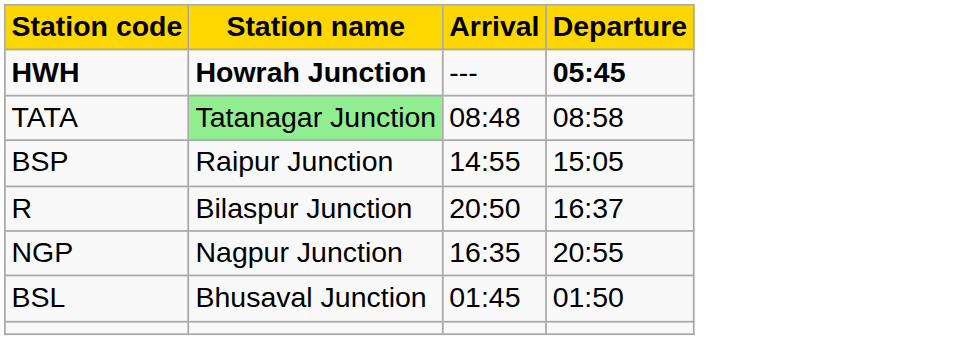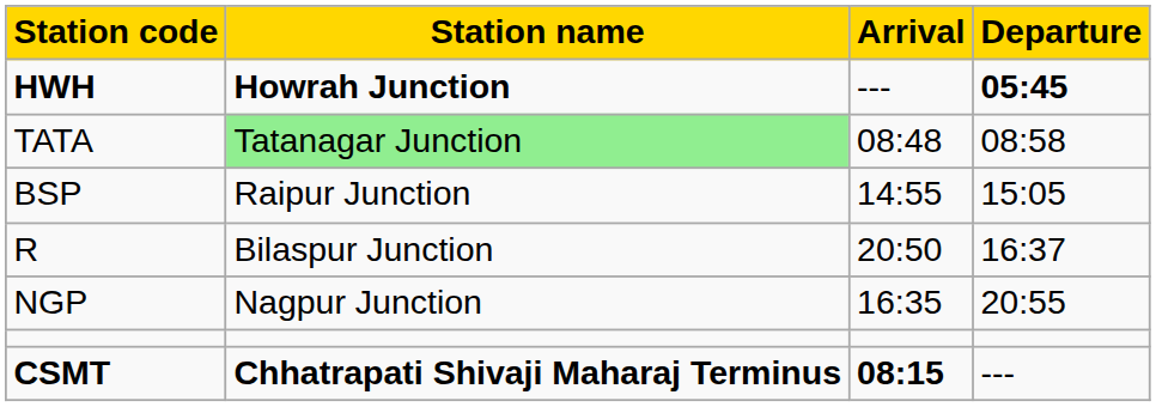 <table class="wikitable">
 <tr>
 <th style="background:gold;">Station code</th>
 <th style="background:gold;" !>Station name</th>
 <th style="background:gold;" !>Arrival</th>
 <th style="background:gold;" !>Departure</th>
 </tr>
 <tr>
 <td><strong>HWH</strong></td>
 <td><strong>Howrah Junction</strong></td>
 <td>---</td>
 <td><strong>05:45</strong></td>
 </tr>
 <tr>
 <td>TATA</td>
 <td style="background: lightgreen;">Tatanagar Junction</td>
 <td>08:48</td>
 <td>08:58</td>
 </tr>
 <tr>
 <td>BSP</td>
 <td>Raipur Junction</td>
 <td>14:55</td>
 <td>15:05</td>
 </tr>
 <tr>
 <td>R</td>
 <td>Bilaspur Junction</td>
 <td>20:50</td>
 <td>16:37</td>
 </tr>
 <tr>
 <td>NGP</td>
 <td>Nagpur Junction</td>
 <td>16:35</td>
 <td>20:55</td>
 </tr>
 <tr>
-<td>BSL</td>
-<td>Bhusaval Junction</td>
-<td>01:45</td>
-<td>01:50</td>
-</tr>
-<tr>
 <td></td>
 <td></td>
 <td></td>
 <td></td>
 </tr>
+<tr>
+<td><strong>CSMT</strong></td>
+<td><strong>Chhatrapati Shivaji Maharaj Terminus</strong></td>
+<td><strong>08:15</strong></td>
+<td>---</td>
+</tr>
 </table>
